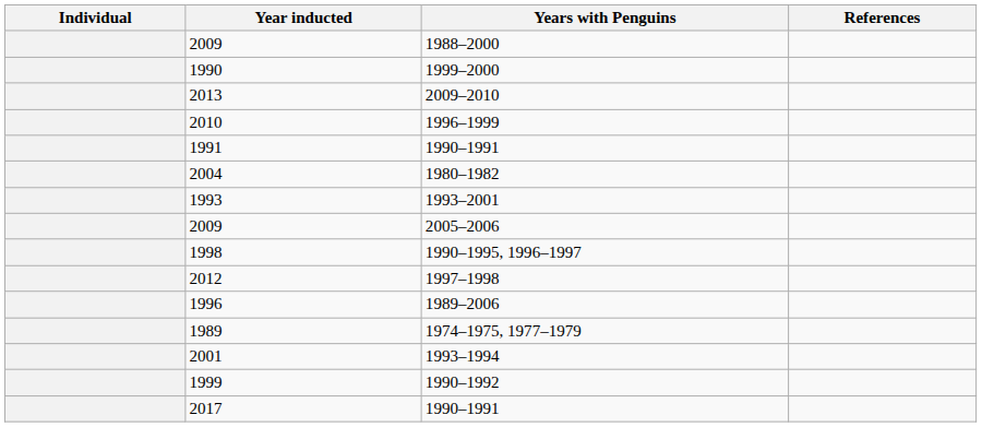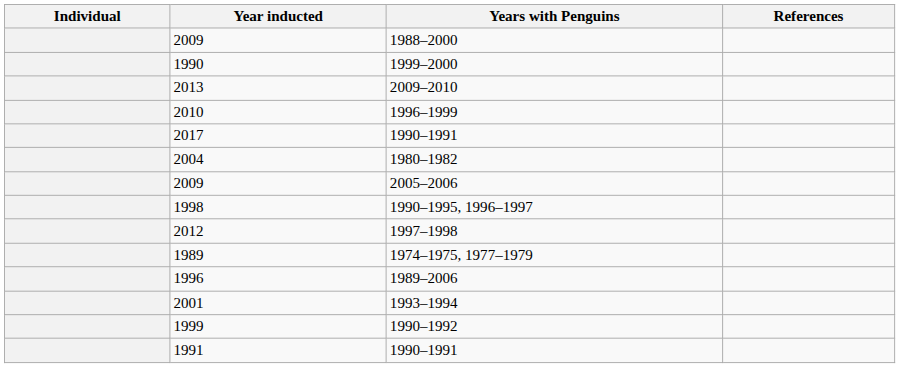 <table class="wikitable sortable" width="75%">
 <tr>
 <th scope="col">Individual</th>
 <th scope="col">Year inducted</th>
 <th scope="col">Years with Penguins</th>
 <th scope="col" class="unsortable">References</th>
 </tr>
 <tr>
 <th scope="row"></th>
 <td>2009</td>
 <td>1988–2000</td>
 <td></td>
 </tr>
 <tr>
 <th scope="row"></th>
 <td>1990</td>
 <td>1999–2000</td>
 <td></td>
 </tr>
 <tr>
 <th scope="row"></th>
 <td>2013</td>
 <td>2009–2010</td>
 <td></td>
 </tr>
 <tr>
 <th scope="row"></th>
 <td>2010</td>
 <td>1996–1999</td>
 <td></td>
 </tr>
 <tr>
 <th scope="row"></th>
-<td>1991</td>
+<td>2017</td>
 <td>1990–1991</td>
 <td></td>
 </tr>
 <tr>
 <th scope="row"></th>
 <td>2004</td>
 <td>1980–1982</td>
-<td></td>
-</tr>
-<tr>
-<th scope="row"></th>
-<td>1993</td>
-<td>1993–2001</td>
 <td></td>
 </tr>
 <tr>
 <th scope="row"></th>
 <td>2009</td>
 <td>2005–2006</td>
 <td></td>
 </tr>
 <tr>
 <th scope="row"></th>
 <td>1998</td>
 <td>1990–1995, 1996–1997</td>
 <td></td>
 </tr>
 <tr>
 <th scope="row"></th>
 <td>2012</td>
 <td>1997–1998</td>
 <td></td>
 </tr>
 <tr>
 <th scope="row"></th>
-<td>1996</td>
-<td>1989–2006</td>
+<td>1989</td>
+<td>1974–1975, 1977–1979</td>
 <td></td>
 </tr>
 <tr>
 <th scope="row"></th>
-<td>1989</td>
-<td>1974–1975, 1977–1979</td>
+<td>1996</td>
+<td>1989–2006</td>
 <td></td>
 </tr>
 <tr>
 <th scope="row"></th>
 <td>2001</td>
 <td>1993–1994</td>
 <td></td>
 </tr>
 <tr>
 <th scope="row"></th>
 <td>1999</td>
 <td>1990–1992</td>
 <td></td>
 </tr>
 <tr>
 <th scope="row"></th>
-<td>2017</td>
+<td>1991</td>
 <td>1990–1991</td>
 <td></td>
 </tr>
 </table>
